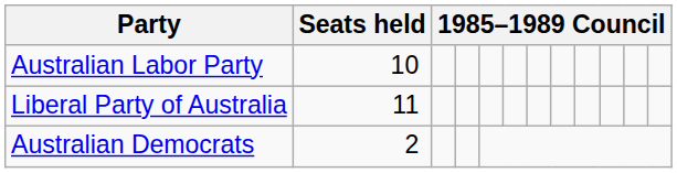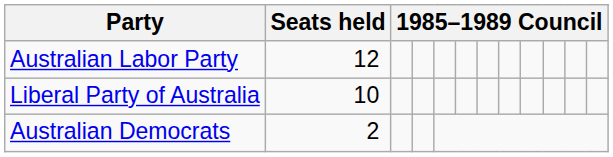 <table class="wikitable">
 <tr>
 <th rowspan=1>Party</th>
 <th colspan=1>Seats held</th>
 <th rowspan=1 colspan=11>1985–1989 Council</th>
 </tr>
 <tr>
 <td><a href='#'>Australian Labor Party</a></td>
-<td align=right>10 </td>
+<td align=right>12 </td>
 <td> </td>
 <td> </td>
 <td> </td>
 <td> </td>
 <td> </td>
 <td> </td>
 <td> </td>
 <td> </td>
 <td> </td>
 <td> </td>
 </tr>
 <tr>
 <td><a href='#'>Liberal Party of Australia</a></td>
-<td align=right>11 </td>
+<td align=right>10 </td>
 <td> </td>
 <td> </td>
 <td> </td>
 <td> </td>
 <td> </td>
 <td> </td>
 <td> </td>
 <td> </td>
 <td> </td>
 <td> </td>
 </tr>
 <tr>
 <td><a href='#'>Australian Democrats</a></td>
 <td align=right>2 </td>
 <td> </td>
 <td> </td>
 </tr>
 </table>
